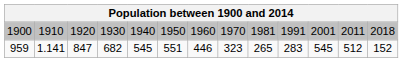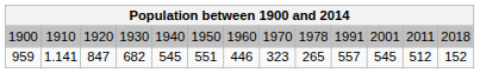 <table class="wikitable">
 <tr>
 <th colspan="13">Population between 1900 and 2014</th>
 </tr>
 <tr bgcolor="#C0C0C0">
 <td align="center">1900</td>
 <td align="center">1910</td>
 <td align="center">1920</td>
 <td align="center">1930</td>
 <td align="center">1940</td>
 <td align="center">1950</td>
 <td align="center">1960</td>
 <td align="center">1970</td>
-<td align="center">1981</td>
+<td align="center">1978</td>
 <td align="center">1991</td>
 <td align="center">2001</td>
 <td align="center">2011</td>
 <td align="center">2018</td>
 </tr>
 <tr>
 <td align="center">959</td>
 <td align="center">1.141</td>
 <td align="center">847</td>
 <td align="center">682</td>
 <td align="center">545</td>
 <td align="center">551</td>
 <td align="center">446</td>
 <td align="center">323</td>
 <td align="center">265</td>
-<td align="center">283</td>
+<td align="center">557</td>
 <td align="center">545</td>
 <td align="center">512</td>
 <td align="center">152</td>
 </tr>
 </table>
